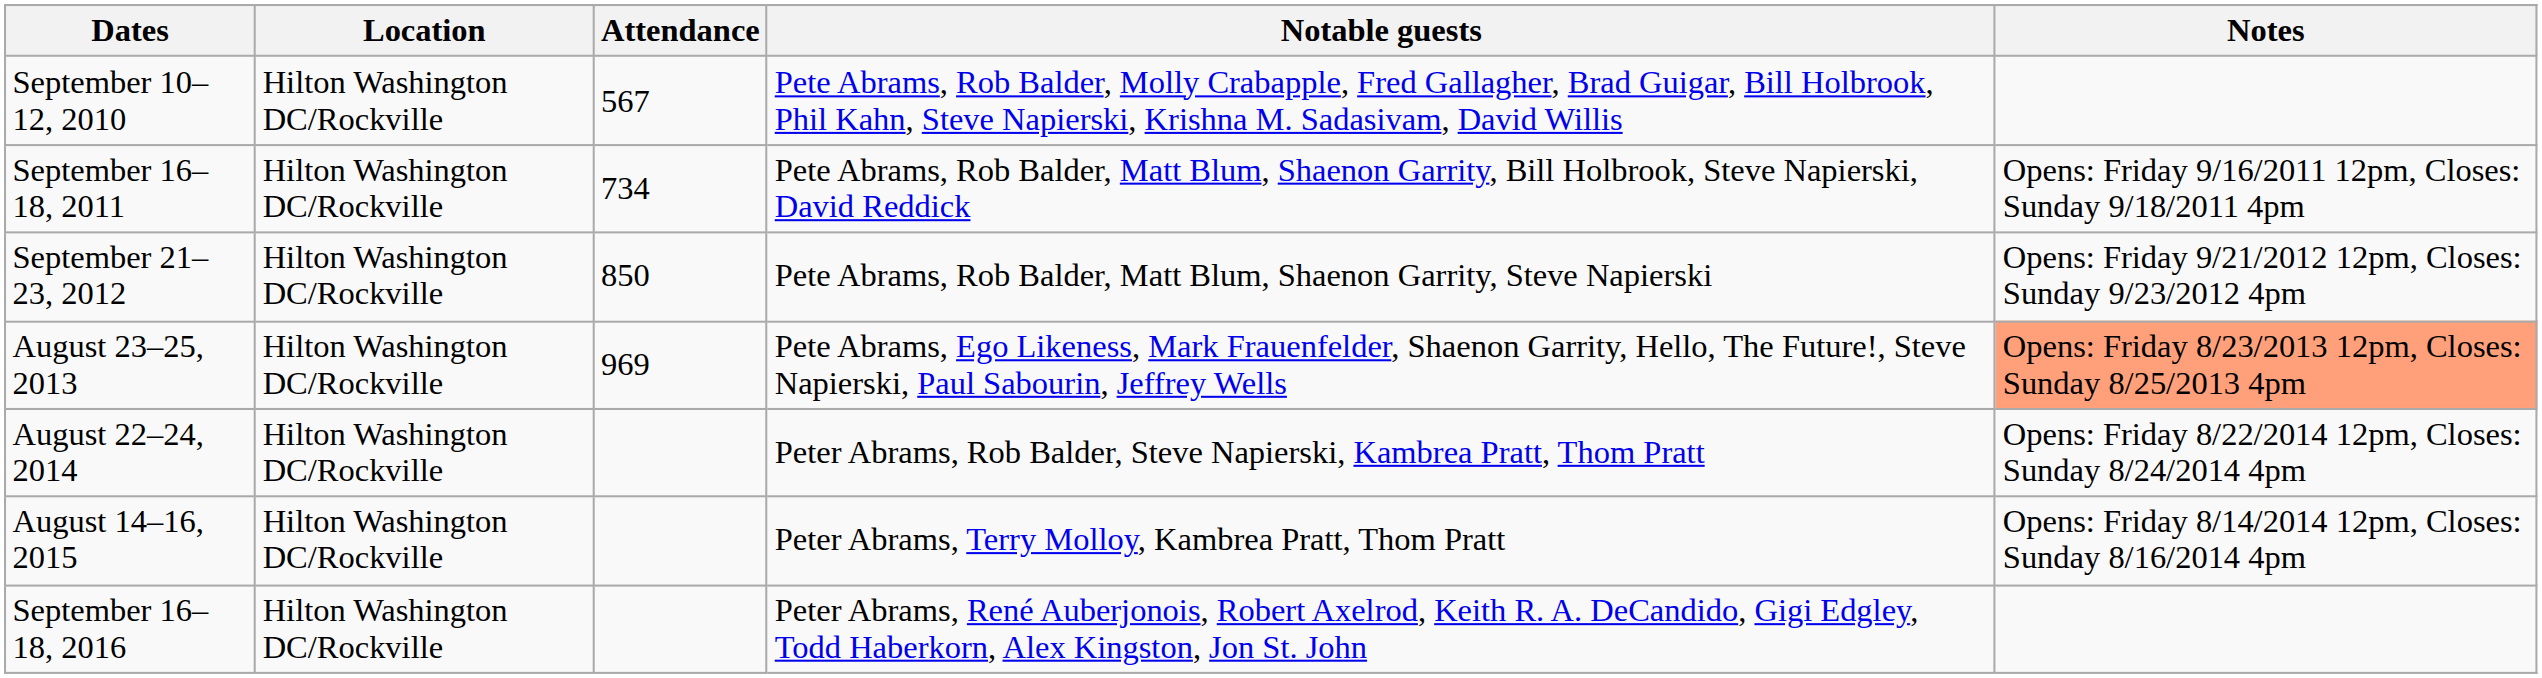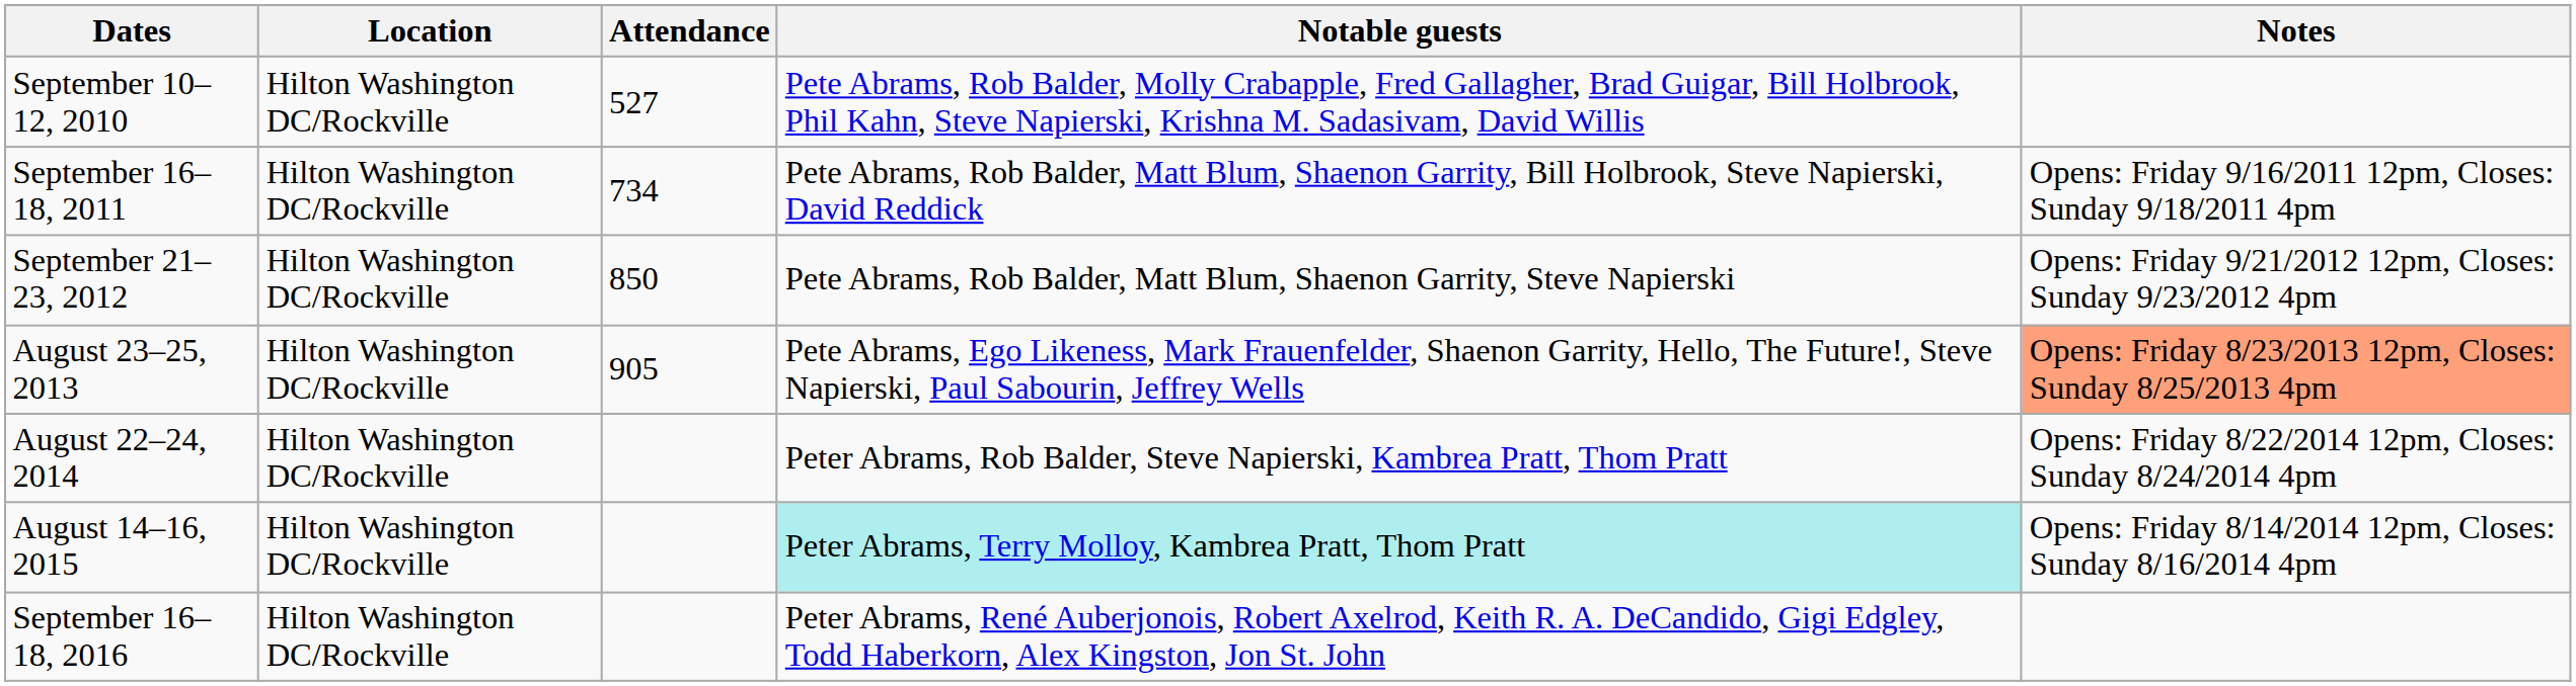 <table class="wikitable">
 <tr bgcolor="#CCDDCC">
 </tr>
 <tr>
 <th>Dates</th>
 <th>Location</th>
 <th>Attendance</th>
 <th>Notable guests</th>
 <th>Notes</th>
 </tr>
 <tr>
 <td>September 10–12, 2010</td>
 <td>Hilton Washington DC/Rockville</td>
-<td>567</td>
+<td>527</td>
 <td><a href='#'>Pete Abrams</a>, <a href='#'>Rob Balder</a>, <a href='#'>Molly Crabapple</a>, <a href='#'>Fred Gallagher</a>, <a href='#'>Brad Guigar</a>, <a href='#'>Bill Holbrook</a>, <a href='#'>Phil Kahn</a>, <a href='#'>Steve Napierski</a>, <a href='#'>Krishna M. Sadasivam</a>, <a href='#'>David Willis</a></td>
 <td></td>
 </tr>
 <tr>
 <td>September 16–18, 2011</td>
 <td>Hilton Washington DC/Rockville</td>
 <td>734 </td>
 <td>Pete Abrams, Rob Balder, <a href='#'>Matt Blum</a>, <a href='#'>Shaenon Garrity</a>, Bill Holbrook, Steve Napierski, <a href='#'>David Reddick</a></td>
 <td>Opens: Friday 9/16/2011 12pm, Closes: Sunday 9/18/2011 4pm</td>
 </tr>
 <tr>
 <td>September 21–23, 2012</td>
 <td>Hilton Washington DC/Rockville</td>
 <td>850</td>
 <td>Pete Abrams, Rob Balder, Matt Blum, Shaenon Garrity, Steve Napierski</td>
 <td>Opens: Friday 9/21/2012 12pm, Closes: Sunday 9/23/2012 4pm</td>
 </tr>
 <tr>
 <td>August 23–25, 2013</td>
 <td>Hilton Washington DC/Rockville</td>
-<td>969 </td>
+<td>905 </td>
 <td>Pete Abrams, <a href='#'>Ego Likeness</a>, <a href='#'>Mark Frauenfelder</a>, Shaenon Garrity, Hello, The Future!, Steve Napierski, <a href='#'>Paul Sabourin</a>, <a href='#'>Jeffrey Wells</a></td>
 <td style="background: lightsalmon;">Opens: Friday 8/23/2013 12pm, Closes: Sunday 8/25/2013 4pm</td>
 </tr>
 <tr>
 <td>August 22–24, 2014</td>
 <td>Hilton Washington DC/Rockville</td>
 <td></td>
 <td>Peter Abrams, Rob Balder, Steve Napierski, <a href='#'>Kambrea Pratt</a>, <a href='#'>Thom Pratt</a></td>
 <td>Opens: Friday 8/22/2014 12pm, Closes: Sunday 8/24/2014 4pm</td>
 </tr>
 <tr>
 <td>August 14–16, 2015</td>
 <td>Hilton Washington DC/Rockville</td>
 <td></td>
-<td>Peter Abrams, <a href='#'>Terry Molloy</a>, Kambrea Pratt, Thom Pratt</td>
+<td style="background: paleturquoise;">Peter Abrams, <a href='#'>Terry Molloy</a>, Kambrea Pratt, Thom Pratt</td>
 <td>Opens: Friday 8/14/2014 12pm, Closes: Sunday 8/16/2014 4pm</td>
 </tr>
 <tr>
 <td>September 16–18, 2016</td>
 <td>Hilton Washington DC/Rockville</td>
 <td></td>
 <td>Peter Abrams, <a href='#'>René Auberjonois</a>, <a href='#'>Robert Axelrod</a>, <a href='#'>Keith R. A. DeCandido</a>, <a href='#'>Gigi Edgley</a>, <a href='#'>Todd Haberkorn</a>, <a href='#'>Alex Kingston</a>, <a href='#'>Jon St. John</a></td>
 <td></td>
 </tr>
 </table>
